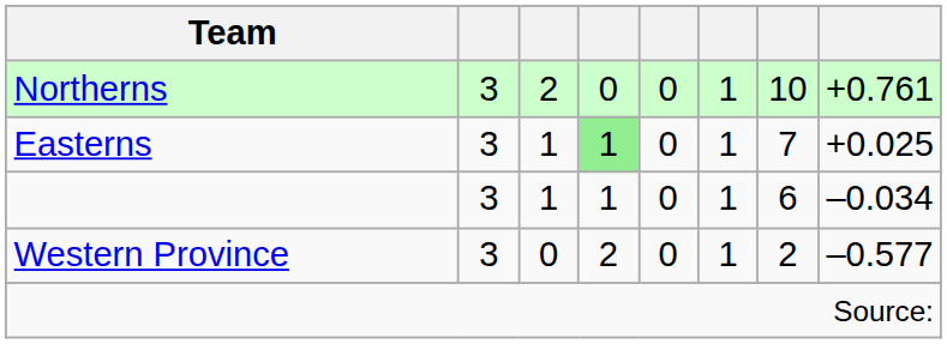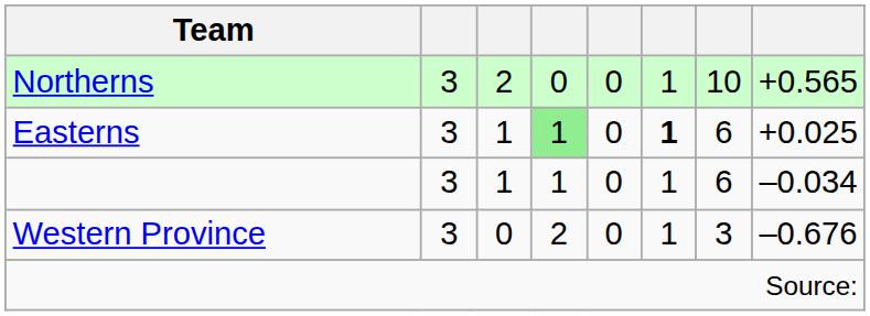 <table class="wikitable" style="text-align:center">
 <tr>
 <th width=200>Team</th>
 <th width=20></th>
 <th width=20></th>
 <th width=20></th>
 <th width=20></th>
 <th width=20></th>
 <th width=20></th>
 <th width=45></th>
 </tr>
 <tr style="background:#cfc">
 <td align="left"> <a href='#'>Northerns</a></td>
 <td>3</td>
 <td>2</td>
 <td>0</td>
 <td>0</td>
 <td>1</td>
 <td>10</td>
-<td>+0.761</td>
+<td>+0.565</td>
 </tr>
 <tr>
 <td align="left"> <a href='#'>Easterns</a></td>
 <td>3</td>
 <td>1</td>
 <td style="background: lightgreen;">1</td>
 <td>0</td>
-<td>1</td>
-<td>7</td>
+<td><strong>1</strong></td>
+<td>6</td>
 <td>+0.025</td>
 </tr>
 <tr>
 <td align="left"></td>
 <td>3</td>
 <td>1</td>
 <td>1</td>
 <td>0</td>
 <td>1</td>
 <td>6</td>
 <td>–0.034</td>
 </tr>
 <tr>
 <td align="left"> <a href='#'>Western Province</a></td>
 <td>3</td>
 <td>0</td>
 <td>2</td>
 <td>0</td>
 <td>1</td>
-<td>2</td>
-<td>–0.577</td>
+<td>3</td>
+<td>–0.676</td>
 </tr>
 <tr>
 <td align="right" colspan="8"><small>Source: </small></td>
 </tr>
 </table>
